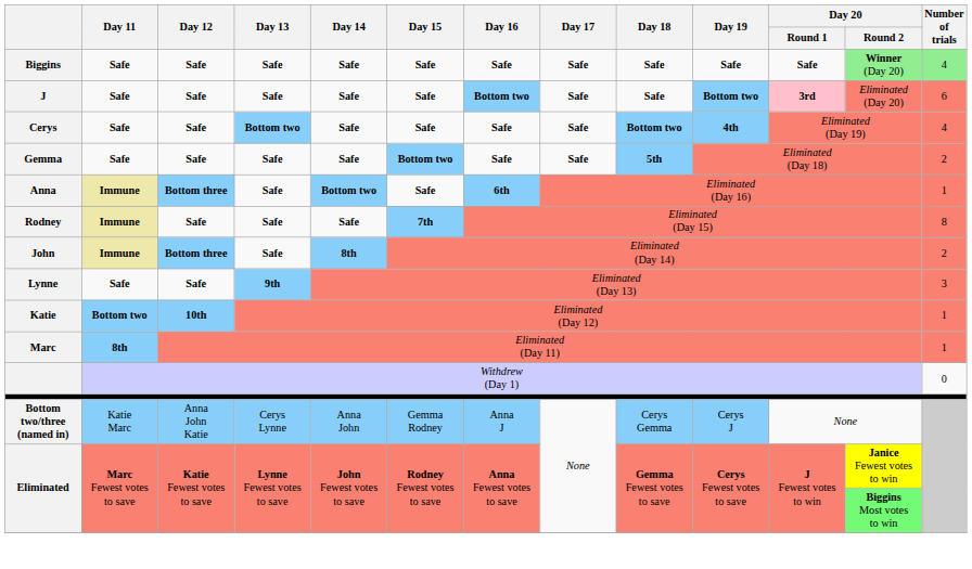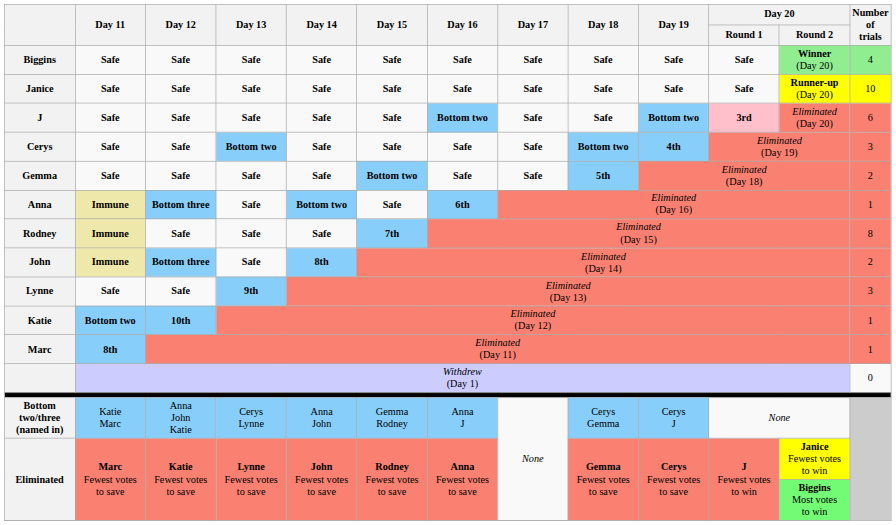 <table class="wikitable" style="text-align:center; font-size:90%">
 <tr>
 <th style="width:8%" rowspan=2></th>
 <th style="width:8%" rowspan=2>Day 11</th>
 <th style="width:8%" rowspan=2>Day 12</th>
 <th style="width:8%" rowspan=2>Day 13</th>
 <th style="width:8%" rowspan=2>Day 14</th>
 <th style="width:8%" rowspan=2>Day 15</th>
 <th style="width:8%" rowspan=2>Day 16</th>
 <th style="width:8%" rowspan=2>Day 17</th>
 <th style="width:8%" rowspan=2>Day 18</th>
 <th style="width:8%" rowspan=2>Day 19</th>
 <th colspan=2>Day 20</th>
 <th style="width:8%" rowspan=2>Number of<br>trials</th>
 </tr>
 <tr>
 <th style="width:8%">Round 1</th>
 <th style="width:8%">Round 2</th>
 </tr>
 <tr>
 <th scope=row>Biggins</th>
 <td><strong>Safe</strong></td>
 <td><strong>Safe</strong></td>
 <td><strong>Safe</strong></td>
 <td><strong>Safe</strong></td>
 <td><strong>Safe</strong></td>
 <td><strong>Safe</strong></td>
 <td><strong>Safe</strong></td>
 <td><strong>Safe</strong></td>
 <td><strong>Safe</strong></td>
 <td><strong>Safe</strong></td>
 <td style="background:lightgreen" colspan=1><strong>Winner</strong> <br> (Day 20)</td>
 <td style="background:lightgreen">4</td>
 </tr>
 <tr>
+<th scope=row>Janice</th>
+<td><strong>Safe</strong></td>
+<td><strong>Safe</strong></td>
+<td><strong>Safe</strong></td>
+<td><strong>Safe</strong></td>
+<td><strong>Safe</strong></td>
+<td><strong>Safe</strong></td>
+<td><strong>Safe</strong></td>
+<td><strong>Safe</strong></td>
+<td><strong>Safe</strong></td>
+<td><strong>Safe</strong></td>
+<td style="background:yellow" colspan=1><strong>Runner-up</strong> <br> (Day 20)</td>
+<td style="background:yellow">10</td>
+</tr>
+<tr>
 <th scope=row>J</th>
 <td><strong>Safe</strong></td>
 <td><strong>Safe</strong></td>
 <td><strong>Safe</strong></td>
 <td><strong>Safe</strong></td>
 <td><strong>Safe</strong></td>
 <td style="background:#87CEFA"><strong>Bottom two</strong></td>
 <td><strong>Safe</strong></td>
 <td><strong>Safe</strong></td>
 <td style="background:#87CEFA"><strong>Bottom two</strong></td>
 <td style="background:pink"><strong>3rd</strong></td>
 <td style="background:salmon" colspan=1><em>Eliminated</em> <br> (Day 20)</td>
 <td style="background:salmon">6</td>
 </tr>
 <tr>
 <th scope=row>Cerys</th>
 <td><strong>Safe</strong></td>
 <td><strong>Safe</strong></td>
 <td style="background:#87CEFA"><strong>Bottom two</strong></td>
 <td><strong>Safe</strong></td>
 <td><strong>Safe</strong></td>
 <td><strong>Safe</strong></td>
 <td><strong>Safe</strong></td>
 <td style="background:#87CEFA"><strong>Bottom two</strong></td>
 <td style="background:#87CEFA"><strong>4th</strong></td>
 <td style="background:salmon" colspan=2><em>Eliminated</em> <br> (Day 19)</td>
-<td style="background:salmon">4</td>
+<td style="background:salmon">3</td>
 </tr>
 <tr>
 <th scope=row>Gemma</th>
 <td><strong>Safe</strong></td>
 <td><strong>Safe</strong></td>
 <td><strong>Safe</strong></td>
 <td><strong>Safe</strong></td>
 <td style="background:#87CEFA"><strong>Bottom two</strong></td>
 <td><strong>Safe</strong></td>
 <td><strong>Safe</strong></td>
 <td style="background:#87CEFA"><strong>5th</strong></td>
 <td style="background:salmon" colspan=3><em>Eliminated</em> <br> (Day 18)</td>
 <td style="background:salmon">2</td>
 </tr>
 <tr>
 <th scope=row>Anna</th>
 <td style="background:#EEE8AA;"><strong>Immune</strong></td>
 <td style="background:#87CEFA"><strong>Bottom three</strong></td>
 <td><strong>Safe</strong></td>
 <td style="background:#87CEFA"><strong>Bottom two</strong></td>
 <td><strong>Safe</strong></td>
 <td style="background:#87CEFA"><strong>6th</strong></td>
 <td style="background:salmon" colspan=5><em>Eliminated</em><br>(Day 16)</td>
 <td style="background:salmon">1</td>
 </tr>
 <tr>
 <th scope=row>Rodney</th>
 <td style="background:#EEE8AA;"><strong>Immune</strong></td>
 <td><strong>Safe</strong></td>
 <td><strong>Safe</strong></td>
 <td><strong>Safe</strong></td>
 <td style="background:#87CEFA"><strong>7th</strong></td>
 <td style="background:salmon" colspan=6><em>Eliminated</em><br>(Day 15)</td>
 <td style="background:salmon">8</td>
 </tr>
 <tr>
 <th scope=row>John</th>
 <td style="background:#EEE8AA;"><strong>Immune</strong></td>
 <td style="background:#87CEFA"><strong>Bottom three</strong></td>
 <td><strong>Safe</strong></td>
 <td style="background:#87CEFA"><strong>8th</strong></td>
 <td style="background:salmon" colspan=7><em>Eliminated</em><br>(Day 14)</td>
 <td style="background:salmon">2</td>
 </tr>
 <tr>
 <th scope=row>Lynne</th>
 <td><strong>Safe</strong></td>
 <td><strong>Safe</strong></td>
 <td style="background:#87CEFA"><strong>9th</strong></td>
 <td style="background:salmon" colspan=8><em>Eliminated</em><br>(Day 13)</td>
 <td style="background:salmon">3</td>
 </tr>
 <tr>
 <th scope=row>Katie</th>
 <td style="background:#87CEFA"><strong>Bottom two</strong></td>
 <td style="background:#87CEFA"><strong>10th</strong></td>
 <td style="background:salmon" colspan=9><em>Eliminated</em><br>(Day 12)</td>
 <td style="background:salmon">1</td>
 </tr>
 <tr>
 <th scope=row>Marc</th>
 <td style="background:#87CEFA"><strong>8th</strong></td>
 <td style="background:salmon" colspan=10><em>Eliminated</em><br>(Day 11)</td>
 <td style="background:salmon">1</td>
 </tr>
 <tr>
 <th></th>
 <td colspan="11" style="background:#ccf"><em>Withdrew</em><br>(Day 1)</td>
 <td>0</td>
 </tr>
 <tr>
 <td style="background:#000000" colspan=13></td>
 </tr>
 <tr>
 <th scope=row>Bottom two/three<br>(named in)</th>
 <td style="background:#87CEFA">Katie<br>Marc</td>
 <td style="background:#87CEFA">Anna<br>John<br>Katie</td>
 <td style="background:#87CEFA">Cerys<br>Lynne</td>
 <td style="background:#87CEFA">Anna<br>John</td>
 <td style="background:#87CEFA">Gemma<br>Rodney</td>
 <td style="background:#87CEFA">Anna<br>J</td>
 <td rowspan=3><em>None</em></td>
 <td style="background:#87CEFA">Cerys<br>Gemma</td>
 <td style="background:#87CEFA">Cerys<br>J</td>
 <td colspan=2><em>None</em></td>
 <td rowspan=4 style=background:#ccc></td>
 </tr>
 <tr>
 <th scope=row rowspan=2>Eliminated</th>
 <td rowspan="2" style="background:salmon"><strong>Marc</strong><br>Fewest votes<br>to save</td>
 <td rowspan="2" style="background:salmon"><strong>Katie</strong><br>Fewest votes<br>to save</td>
 <td rowspan="2" style="background:salmon"><strong>Lynne</strong><br>Fewest votes<br>to save</td>
 <td rowspan="2" style="background:salmon"><strong>John</strong><br>Fewest votes<br>to save</td>
 <td rowspan="2" style="background:salmon"><strong>Rodney</strong><br>Fewest votes<br>to save</td>
 <td rowspan="2" style="background:salmon"><strong>Anna</strong><br>Fewest votes<br>to save</td>
 <td rowspan="2" style="background:salmon"><strong>Gemma</strong><br>Fewest votes<br>to save</td>
 <td rowspan="2" style="background:salmon"><strong>Cerys</strong><br>Fewest votes<br>to save</td>
 <td rowspan="2" style="background:salmon;width:5%"><strong>J</strong><br>Fewest votes<br>to win</td>
 <td style="background:yellow"><strong>Janice</strong><br>Fewest votes<br>to win</td>
 </tr>
 <tr>
 <td style="background:#73fb76"><strong>Biggins</strong><br>Most votes<br>to win</td>
 </tr>
 <tr>
 </tr>
 </table>
